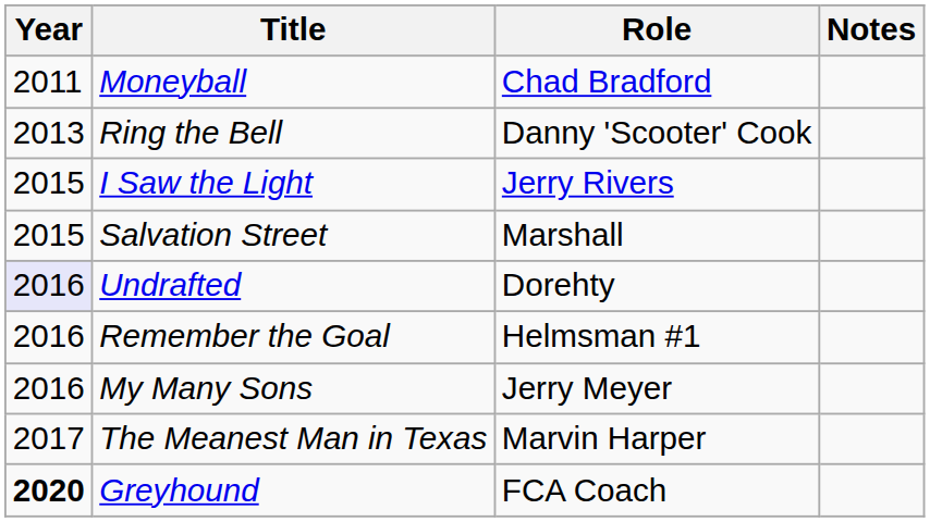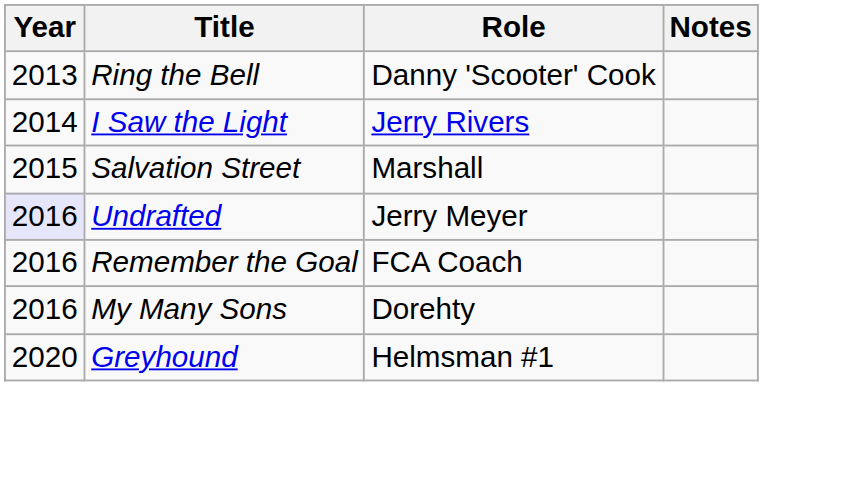 <table class="wikitable sortable">
 <tr>
 <th>Year</th>
 <th>Title</th>
 <th>Role</th>
 <th>Notes</th>
 </tr>
 <tr>
-<td>2011</td>
-<td><a href='#'><em>Moneyball</em></a></td>
-<td><a href='#'>Chad Bradford</a></td>
-<td></td>
-</tr>
-<tr>
 <td>2013</td>
 <td><em>Ring the Bell</em></td>
 <td>Danny 'Scooter' Cook</td>
 <td></td>
 </tr>
 <tr>
-<td>2015</td>
+<td>2014</td>
 <td><a href='#'><em>I Saw the Light</em></a></td>
 <td><a href='#'>Jerry Rivers</a></td>
 <td></td>
 </tr>
 <tr>
 <td>2015</td>
 <td><em>Salvation Street</em></td>
 <td>Marshall</td>
 <td></td>
 </tr>
 <tr>
 <td style="background: lavender;">2016</td>
 <td><a href='#'><em>Undrafted</em></a></td>
-<td>Dorehty</td>
+<td>Jerry Meyer</td>
 <td></td>
 </tr>
 <tr>
 <td>2016</td>
 <td><em>Remember the Goal</em></td>
-<td>Helmsman #1</td>
+<td>FCA Coach</td>
 <td></td>
 </tr>
 <tr>
 <td>2016</td>
 <td><em>My Many Sons</em></td>
-<td>Jerry Meyer</td>
+<td>Dorehty</td>
 <td></td>
 </tr>
 <tr>
-<td>2017</td>
-<td><em>The Meanest Man in Texas</em></td>
-<td>Marvin Harper</td>
-<td></td>
-</tr>
-<tr>
-<td><strong>2020</strong></td>
+<td>2020</td>
 <td><a href='#'><em>Greyhound</em></a></td>
-<td>FCA Coach</td>
+<td>Helmsman #1</td>
 <td></td>
 </tr>
 </table>
